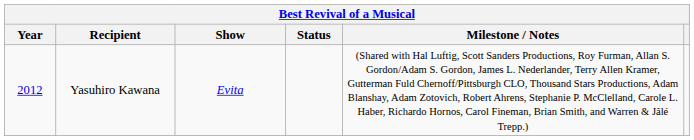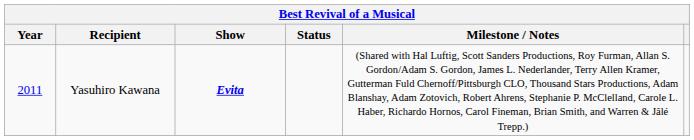 <table class="wikitable sortable mw-collapsible" style="text-align: center">
 <tr>
 <th colspan="6" style="text-align:center;"><strong><a href='#'>Best Revival of a Musical</a></strong></th>
 </tr>
 <tr style="background:#ebft5ff;">
 <th style="width:075px;">Year</th>
 <th style="width:200px;">Recipient</th>
 <th style="width:200px;">Show</th>
 <th style="width:080px;">Status</th>
 <th style="width:650px;">Milestone / Notes</th>
 <th></th>
 </tr>
 <tr>
-<td><a href='#'>2012</a></td>
+<td><a href='#'>2011</a></td>
 <td>Yasuhiro Kawana</td>
-<td><em><a href='#'>Evita</a></em></td>
+<td><strong><em><a href='#'>Evita</a></em></strong></td>
 <td></td>
 <td><small>(Shared with Hal Luftig, Scott Sanders Productions, Roy Furman, Allan S. Gordon/Adam S. Gordon, James L. Nederlander, Terry Allen Kramer, Gutterman Fuld Chernoff/Pittsburgh CLO, Thousand Stars Productions, Adam Blanshay, Adam Zotovich, Robert Ahrens, Stephanie P. McClelland, Carole L. Haber, Richardo Hornos, Carol Fineman, Brian Smith, and Warren & Jâlé Trepp.)</small></td>
 <td></td>
 </tr>
 </table>
